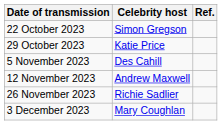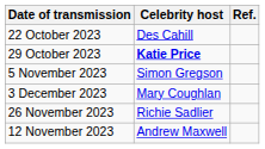 <table class="wikitable">
 <tr>
 <th>Date of transmission</th>
 <th>Celebrity host</th>
 <th>Ref.</th>
 </tr>
 <tr>
 <td>22 October 2023</td>
+<td><a href='#'>Des Cahill</a></td>
+<td align="center"></td>
+</tr>
+<tr>
+<td>29 October 2023</td>
+<td><strong><a href='#'>Katie Price</a></strong></td>
+<td align="center"></td>
+</tr>
+<tr>
+<td>5 November 2023</td>
 <td><a href='#'>Simon Gregson</a></td>
 <td align="center"></td>
 </tr>
 <tr>
-<td>29 October 2023</td>
-<td><a href='#'>Katie Price</a></td>
-<td align="center"></td>
-</tr>
-<tr>
-<td>5 November 2023</td>
-<td><a href='#'>Des Cahill</a></td>
-<td align="center"></td>
-</tr>
-<tr>
-<td>12 November 2023</td>
-<td><a href='#'>Andrew Maxwell</a></td>
+<td>3 December 2023</td>
+<td><a href='#'>Mary Coughlan</a></td>
 <td align="center"></td>
 </tr>
 <tr>
 <td>26 November 2023</td>
 <td><a href='#'>Richie Sadlier</a></td>
 <td align="center"></td>
 </tr>
 <tr>
-<td>3 December 2023</td>
-<td><a href='#'>Mary Coughlan</a></td>
+<td>12 November 2023</td>
+<td><a href='#'>Andrew Maxwell</a></td>
 <td align="center"></td>
 </tr>
 </table>
